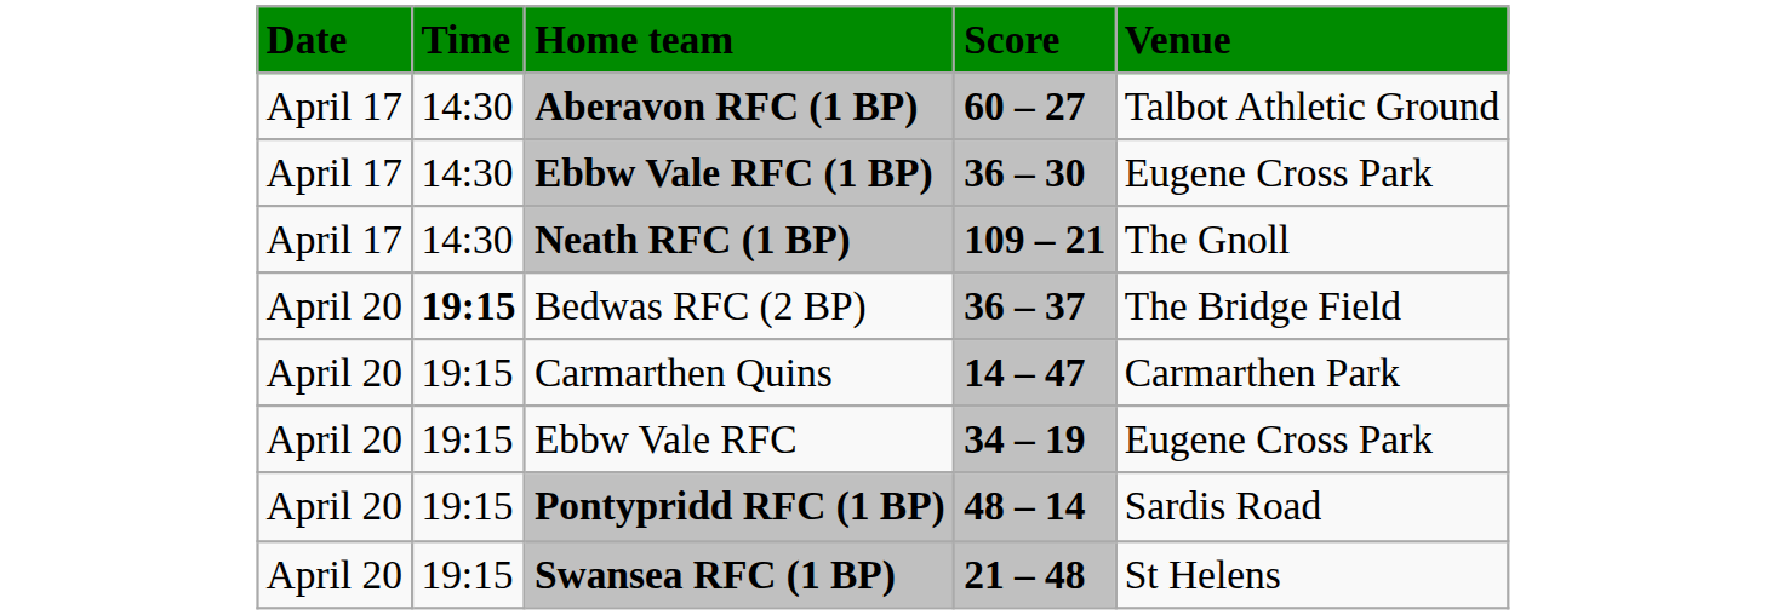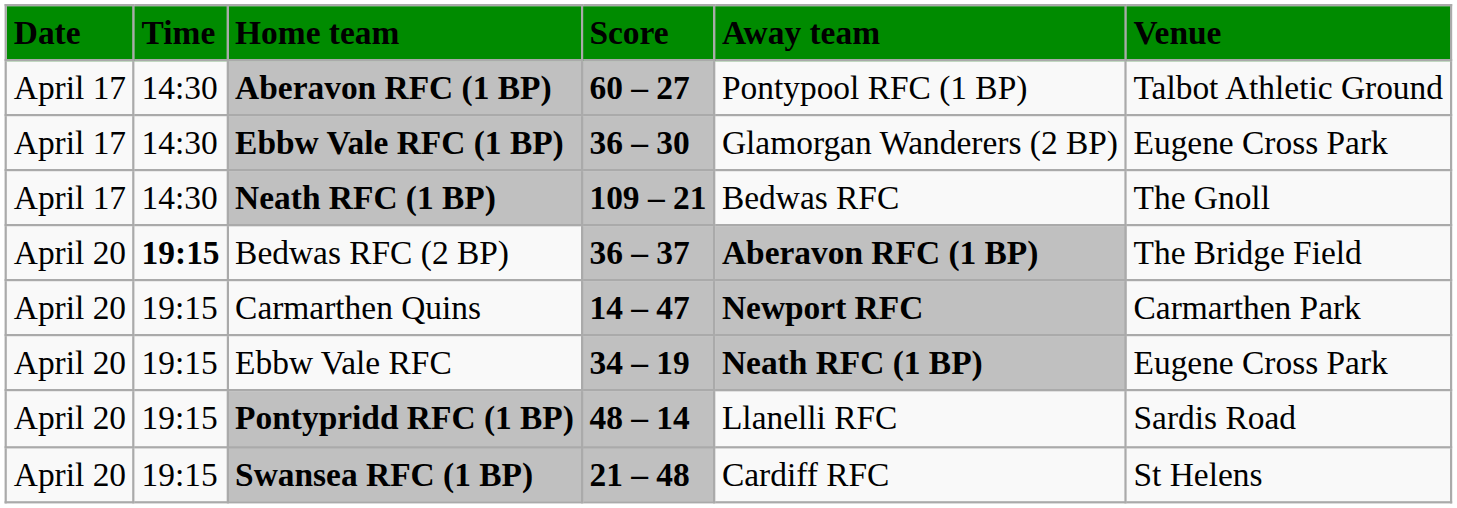 <table class="wikitable" style="margin:0.5em auto; font-size:95%">
 <tr bgcolor="#008B00">
 <td><strong>Date</strong></td>
 <td><strong>Time</strong></td>
 <td><strong>Home team</strong></td>
 <td><strong>Score</strong></td>
+<td><strong>Away team</strong></td>
 <td><strong>Venue</strong></td>
 </tr>
 <tr>
 <td>April 17</td>
 <td>14:30</td>
 <td bgcolor="silver"><strong>Aberavon RFC (1 BP)</strong></td>
 <td bgcolor="silver"><strong>60 – 27</strong></td>
+<td>Pontypool RFC (1 BP)</td>
 <td>Talbot Athletic Ground</td>
 </tr>
 <tr>
 <td>April 17</td>
 <td>14:30</td>
 <td bgcolor="silver"><strong>Ebbw Vale RFC (1 BP)</strong></td>
 <td bgcolor="silver"><strong>36 – 30</strong></td>
+<td>Glamorgan Wanderers (2 BP)</td>
 <td>Eugene Cross Park</td>
 </tr>
 <tr>
 <td>April 17</td>
 <td>14:30</td>
 <td bgcolor="silver"><strong>Neath RFC (1 BP)</strong></td>
 <td bgcolor="silver"><strong>109 – 21</strong></td>
+<td>Bedwas RFC</td>
 <td>The Gnoll</td>
 </tr>
 <tr>
 <td>April 20</td>
 <td><strong>19:15</strong></td>
 <td>Bedwas RFC (2 BP)</td>
 <td bgcolor="silver"><strong>36 – 37</strong></td>
+<td bgcolor="silver"><strong>Aberavon RFC (1 BP)</strong></td>
 <td>The Bridge Field</td>
 </tr>
 <tr>
 <td>April 20</td>
 <td>19:15</td>
 <td>Carmarthen Quins</td>
 <td bgcolor="silver"><strong>14 – 47</strong></td>
+<td bgcolor="silver"><strong>Newport RFC</strong></td>
 <td>Carmarthen Park</td>
 </tr>
 <tr>
 <td>April 20</td>
 <td>19:15</td>
 <td>Ebbw Vale RFC</td>
 <td bgcolor="silver"><strong>34 – 19</strong></td>
+<td bgcolor="silver"><strong>Neath RFC (1 BP)</strong></td>
 <td>Eugene Cross Park</td>
 </tr>
 <tr>
 <td>April 20</td>
 <td>19:15</td>
 <td bgcolor="silver"><strong>Pontypridd RFC (1 BP)</strong></td>
 <td bgcolor="silver"><strong>48 – 14</strong></td>
+<td>Llanelli RFC</td>
 <td>Sardis Road</td>
 </tr>
 <tr>
 <td>April 20</td>
 <td>19:15</td>
 <td bgcolor="silver"><strong>Swansea RFC (1 BP)</strong></td>
 <td bgcolor="silver"><strong>21 – 48</strong></td>
+<td>Cardiff RFC</td>
 <td>St Helens</td>
 </tr>
 </table>
